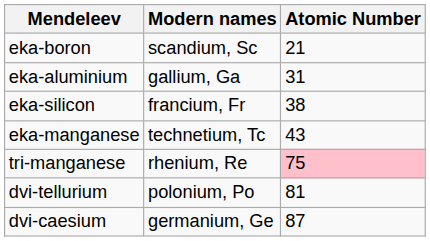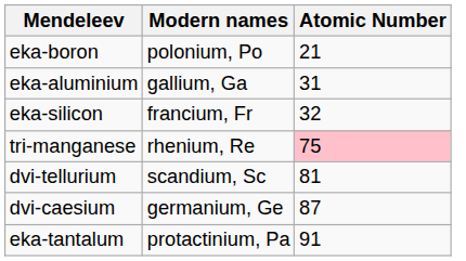 <table class="wikitable">
 <tr>
 <th>Mendeleev</th>
 <th>Modern names</th>
 <th>Atomic Number</th>
 </tr>
 <tr>
 <td>eka-boron</td>
-<td>scandium, Sc</td>
+<td>polonium, Po</td>
 <td>21</td>
 </tr>
 <tr>
 <td>eka-aluminium</td>
 <td>gallium, Ga</td>
 <td>31</td>
 </tr>
 <tr>
 <td>eka-silicon</td>
 <td>francium, Fr</td>
-<td>38</td>
-</tr>
-<tr>
-<td>eka-manganese</td>
-<td>technetium, Tc</td>
-<td>43</td>
+<td>32</td>
 </tr>
 <tr>
 <td>tri-manganese</td>
 <td>rhenium, Re</td>
 <td style="background: pink;">75</td>
 </tr>
 <tr>
 <td>dvi-tellurium</td>
-<td>polonium, Po</td>
+<td>scandium, Sc</td>
 <td>81</td>
 </tr>
 <tr>
 <td>dvi-caesium</td>
 <td>germanium, Ge</td>
 <td>87</td>
 </tr>
+<tr>
+<td>eka-tantalum</td>
+<td>protactinium, Pa</td>
+<td>91</td>
+</tr>
 </table>
